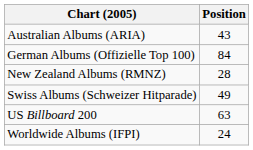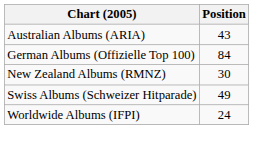 <table class="wikitable plainrowheaders sortable">
 <tr>
 <th scope="col">Chart (2005)</th>
 <th scope="col">Position</th>
 </tr>
 <tr>
 <td>Australian Albums (ARIA)</td>
 <td align="center">43</td>
 </tr>
 <tr>
 <td>German Albums (Offizielle Top 100)</td>
 <td align="center">84</td>
 </tr>
 <tr>
 <td>New Zealand Albums (RMNZ)</td>
-<td align="center">28</td>
+<td align="center">30</td>
 </tr>
 <tr>
 <td>Swiss Albums (Schweizer Hitparade)</td>
 <td align="center">49</td>
 </tr>
 <tr>
-<td>US <em>Billboard</em> 200</td>
-<td align="center">63</td>
-</tr>
-<tr>
 <td>Worldwide Albums (IFPI)</td>
 <td align="center">24</td>
 </tr>
 </table>
